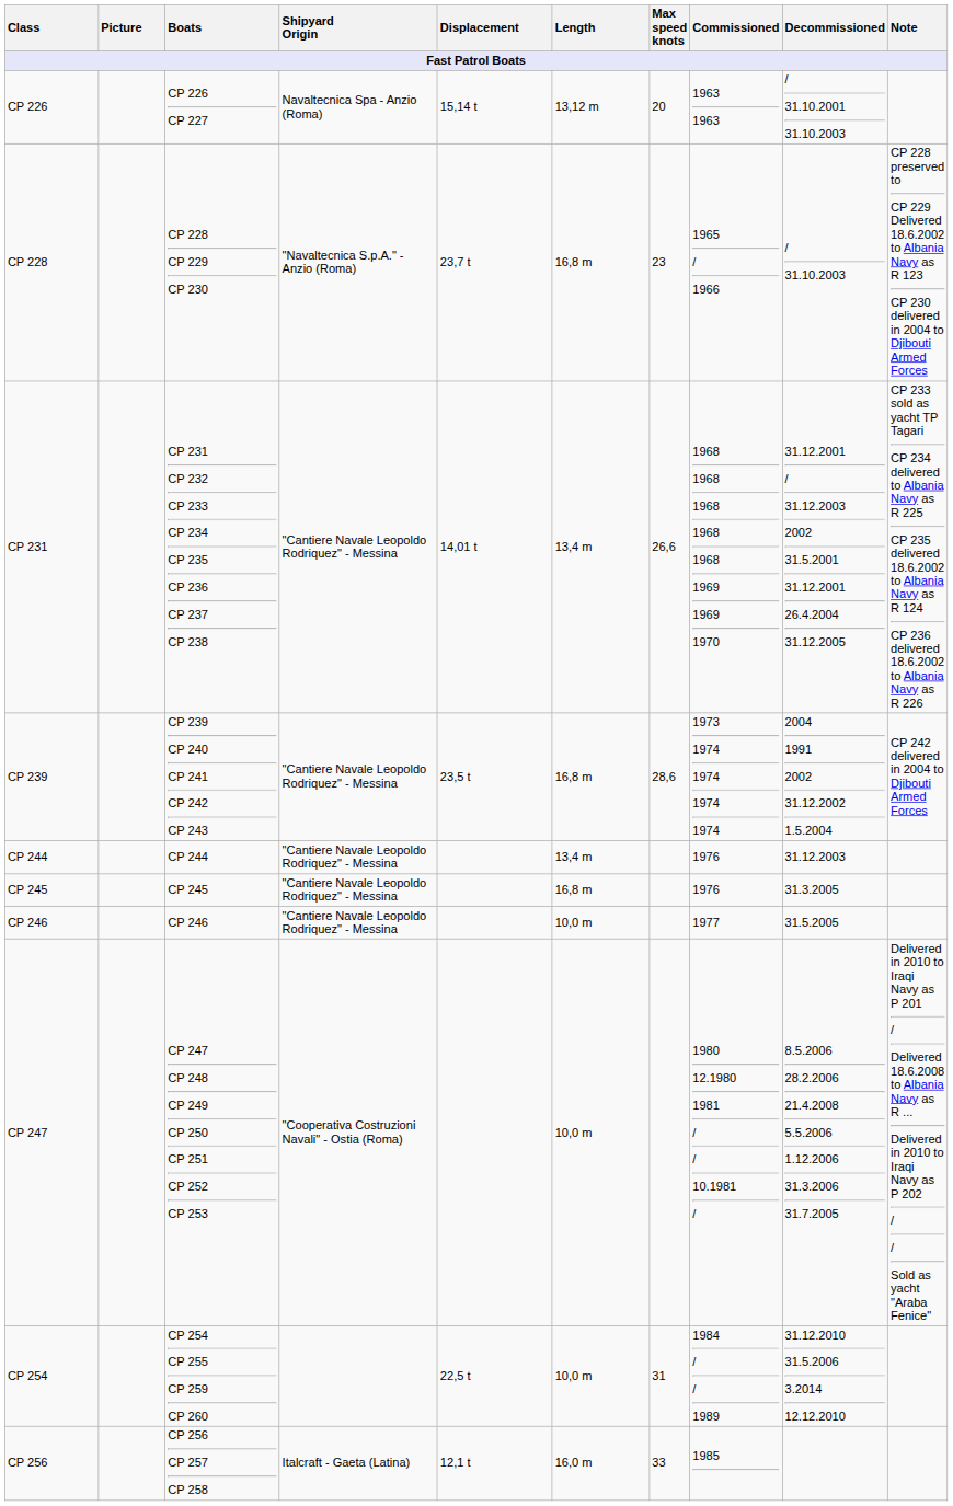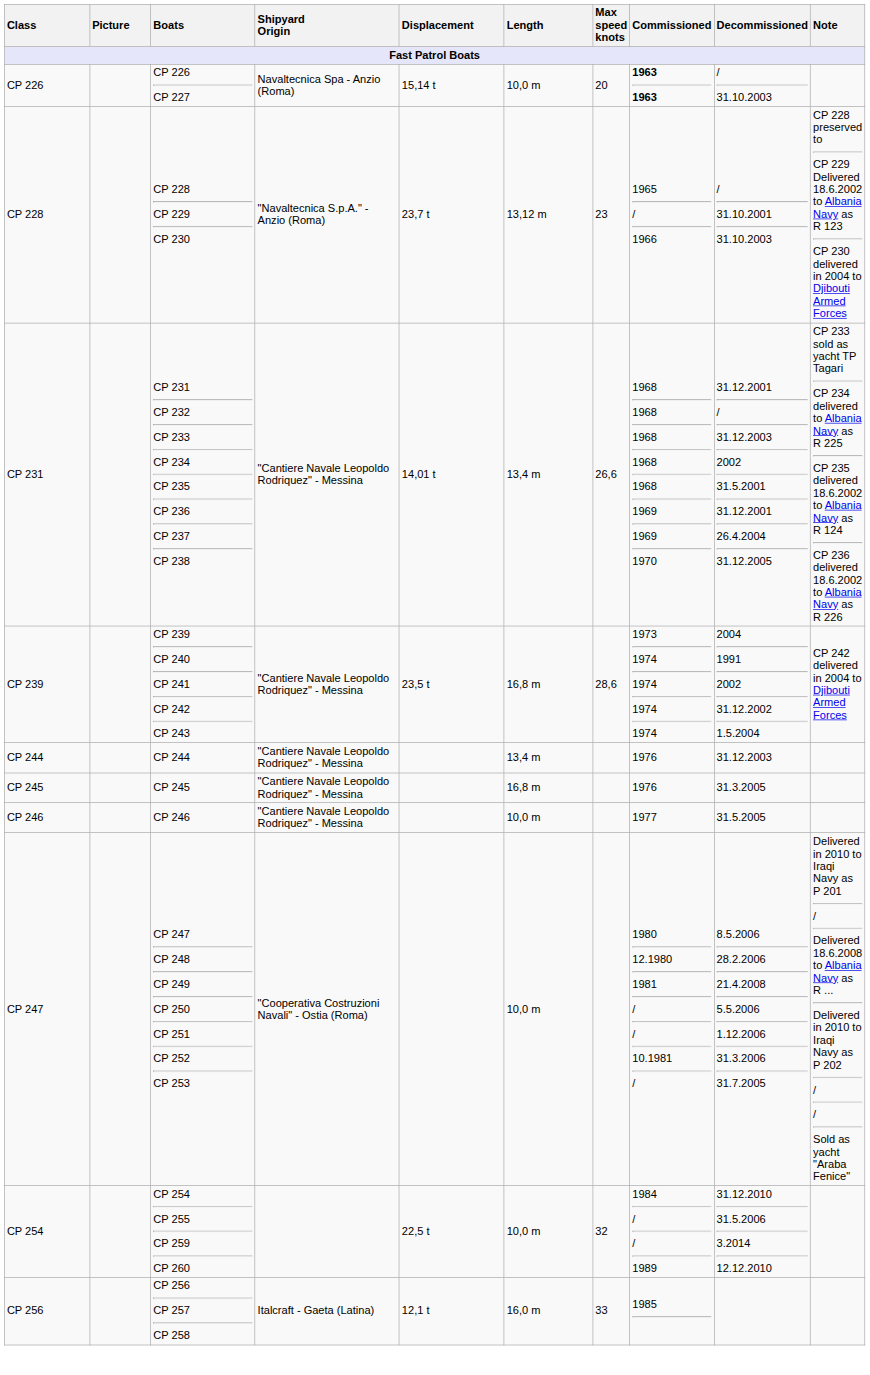 <table class="wikitable">
 <tr>
 <th style="text-align:left; width:15%;">Class</th>
 <th style="text-align:left; width:9%;">Picture</th>
 <th style="text-align:left; width:19%;">Boats</th>
 <th style="text-align:left; width:24%;">Shipyard<br>Origin</th>
 <th style="text-align:left; width:15%;">Displacement</th>
 <th style="text-align:left; width:15%;">Length</th>
 <th style="text-align:left; width:15%;">Max<br>speed<br>knots</th>
 <th style="text-align:left; width:20%;">Commissioned</th>
 <th style="text-align:left; width:20%;">Decommissioned</th>
 <th style="text-align:left; width:20%;">Note</th>
 </tr>
 <tr>
 <th colspan="10" style="background: lavender;">Fast Patrol Boats</th>
 </tr>
 <tr>
 <td>CP 226 </td>
 <td></td>
 <td>CP 226<hr>CP 227</td>
 <td>Navaltecnica Spa - Anzio (Roma)<br></td>
 <td>15,14 t</td>
-<td>13,12 m</td>
+<td>10,0 m</td>
 <td>20</td>
-<td>1963<hr>1963</td>
-<td>/<hr>31.10.2001<hr>31.10.2003</td>
+<td><strong>1963<hr>1963</strong></td>
+<td>/<hr>31.10.2003</td>
 <td></td>
 </tr>
 <tr>
 <td>CP 228 </td>
 <td></td>
 <td>CP 228<hr>CP 229<hr>CP 230</td>
 <td>"Navaltecnica S.p.A." - Anzio (Roma)<br></td>
 <td>23,7 t</td>
-<td>16,8 m</td>
+<td>13,12 m</td>
 <td>23</td>
 <td>1965<hr>/<hr>1966</td>
-<td>/<hr>31.10.2003</td>
+<td>/<hr>31.10.2001<hr>31.10.2003</td>
 <td>CP 228 preserved to <hr>CP 229 Delivered 18.6.2002 to <a href='#'>Albania Navy</a> as R 123<hr>CP 230 delivered in 2004 to <a href='#'>Djibouti Armed Forces</a></td>
 </tr>
 <tr>
 <td>CP 231 </td>
 <td></td>
 <td>CP 231<hr>CP 232<hr>CP 233<hr>CP 234<hr>CP 235<hr>CP 236<hr>CP 237<hr>CP 238</td>
 <td>"Cantiere Navale Leopoldo Rodriquez" - Messina<br></td>
 <td>14,01 t</td>
 <td>13,4 m</td>
 <td>26,6</td>
 <td>1968<hr>1968<hr>1968<hr>1968<hr>1968<hr>1969<hr>1969<hr>1970</td>
 <td>31.12.2001<hr>/<hr>31.12.2003<hr>2002<hr>31.5.2001<hr>31.12.2001<hr>26.4.2004<hr>31.12.2005</td>
 <td>CP 233 sold as yacht TP Tagari<hr>CP 234 delivered to <a href='#'>Albania Navy</a> as R 225<hr>CP 235 delivered 18.6.2002 to <a href='#'>Albania Navy</a> as R 124<hr>CP 236 delivered 18.6.2002 to <a href='#'>Albania Navy</a> as R 226</td>
 </tr>
 <tr>
 <td>CP 239 </td>
 <td></td>
 <td>CP 239<hr>CP 240<hr>CP 241 <hr>CP 242<hr>CP 243 </td>
 <td>"Cantiere Navale Leopoldo Rodriquez" - Messina<br></td>
 <td>23,5 t</td>
 <td>16,8 m</td>
 <td>28,6</td>
 <td>1973<hr>1974<hr>1974<hr>1974<hr>1974</td>
 <td>2004<hr>1991<hr>2002<hr>31.12.2002<hr>1.5.2004</td>
 <td>CP 242 delivered in 2004 to <a href='#'>Djibouti Armed Forces</a></td>
 </tr>
 <tr>
 <td>CP 244 </td>
 <td></td>
 <td>CP 244</td>
 <td>"Cantiere Navale Leopoldo Rodriquez" - Messina<br></td>
 <td></td>
 <td>13,4 m</td>
 <td></td>
 <td>1976</td>
 <td>31.12.2003</td>
 <td></td>
 </tr>
 <tr>
 <td>CP 245 </td>
 <td></td>
 <td>CP 245</td>
 <td>"Cantiere Navale Leopoldo Rodriquez" - Messina<br></td>
 <td></td>
 <td>16,8 m</td>
 <td></td>
 <td>1976</td>
 <td>31.3.2005</td>
 <td></td>
 </tr>
 <tr>
 <td>CP 246 </td>
 <td></td>
 <td>CP 246</td>
 <td>"Cantiere Navale Leopoldo Rodriquez" - Messina<br></td>
 <td></td>
 <td>10,0 m</td>
 <td></td>
 <td>1977</td>
 <td>31.5.2005</td>
 <td></td>
 </tr>
 <tr>
 <td>CP 247 </td>
 <td></td>
 <td>CP 247<hr>CP 248 <hr>CP 249<hr>CP 250<hr>CP 251<hr>CP 252<hr>CP 253</td>
 <td>"Cooperativa Costruzioni Navali" - Ostia (Roma)<br></td>
 <td></td>
 <td>10,0 m</td>
 <td></td>
 <td>1980<hr>12.1980<hr>1981<hr>/<hr>/<hr>10.1981<hr>/</td>
 <td>8.5.2006<hr>28.2.2006<hr>21.4.2008<hr>5.5.2006<hr>1.12.2006<hr>31.3.2006<hr>31.7.2005</td>
 <td>Delivered in 2010 to Iraqi Navy as P 201<hr>/<hr>Delivered 18.6.2008 to <a href='#'>Albania Navy</a> as R ...<hr>Delivered in 2010 to Iraqi Navy as P 202<hr>/<hr>/<hr>Sold as yacht "Araba Fenice"</td>
 </tr>
 <tr>
 <td>CP 254 </td>
 <td></td>
 <td>CP 254<hr>CP 255<hr>CP 259<hr>CP 260</td>
 <td><br></td>
 <td>22,5 t</td>
 <td>10,0 m</td>
-<td>31</td>
+<td>32</td>
 <td>1984<hr>/<hr>/<hr>1989</td>
 <td>31.12.2010<hr>31.5.2006<hr>3.2014 <hr>12.12.2010</td>
 <td></td>
 </tr>
 <tr>
 <td>CP 256 </td>
 <td></td>
 <td>CP 256<hr>CP 257<hr>CP 258</td>
 <td>Italcraft - Gaeta (Latina)<br></td>
 <td>12,1 t</td>
 <td>16,0 m</td>
 <td>33</td>
 <td>1985<hr></td>
 <td></td>
 <td></td>
 </tr>
 </table>
